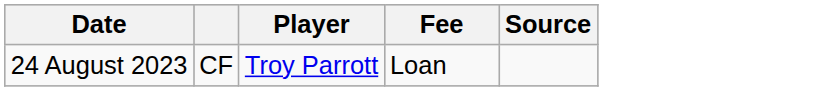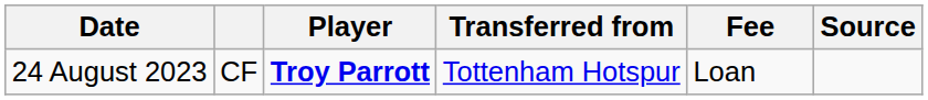 <table class="wikitable plainrowheaders sortable">
 <tr>
 <th>Date</th>
 <th></th>
 <th scope="col">Player</th>
+<th>Transferred from</th>
 <th style="width: 65px;">Fee</th>
 <th scope="col">Source</th>
 </tr>
 <tr>
 <td>24 August 2023</td>
 <td>CF</td>
-<td> <a href='#'>Troy Parrott</a></td>
+<td><strong> <a href='#'>Troy Parrott</a></strong></td>
+<td> <a href='#'>Tottenham Hotspur</a></td>
 <td>Loan</td>
 <td></td>
 </tr>
 </table>
